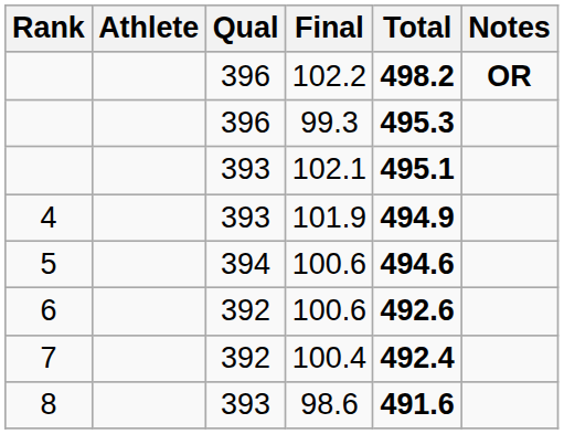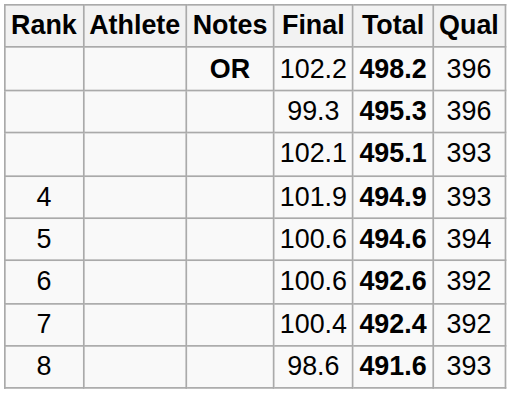 <table class="wikitable sortable" style="text-align: center">
 <tr>
 <th>Rank</th>
 <th>Athlete</th>
-<th>Qual</th>
+<th>Notes</th>
 <th>Final</th>
 <th>Total</th>
-<th>Notes</th>
+<th>Qual</th>
 </tr>
 <tr>
 <td></td>
 <td align=left></td>
-<td>396</td>
+<td><strong>OR</strong></td>
 <td>102.2</td>
 <td><strong>498.2</strong></td>
-<td><strong>OR</strong></td>
+<td>396</td>
 </tr>
 <tr>
 <td></td>
 <td align=left></td>
-<td>396</td>
+<td></td>
 <td>99.3</td>
 <td><strong>495.3</strong></td>
-<td></td>
+<td>396</td>
 </tr>
 <tr>
 <td></td>
 <td align=left></td>
-<td>393</td>
+<td></td>
 <td>102.1</td>
 <td><strong>495.1</strong></td>
-<td></td>
+<td>393</td>
 </tr>
 <tr>
 <td>4</td>
 <td align=left></td>
-<td>393</td>
+<td></td>
 <td>101.9</td>
 <td><strong>494.9</strong></td>
-<td></td>
+<td>393</td>
 </tr>
 <tr>
 <td>5</td>
 <td align=left></td>
-<td>394</td>
+<td></td>
 <td>100.6</td>
 <td><strong>494.6</strong></td>
-<td></td>
+<td>394</td>
 </tr>
 <tr>
 <td>6</td>
 <td align=left></td>
-<td>392</td>
+<td></td>
 <td>100.6</td>
 <td><strong>492.6</strong></td>
-<td></td>
+<td>392</td>
 </tr>
 <tr>
 <td>7</td>
 <td align=left></td>
-<td>392</td>
+<td></td>
 <td>100.4</td>
 <td><strong>492.4</strong></td>
-<td></td>
+<td>392</td>
 </tr>
 <tr>
 <td>8</td>
 <td align=left></td>
-<td>393</td>
+<td></td>
 <td>98.6</td>
 <td><strong>491.6</strong></td>
-<td></td>
+<td>393</td>
 </tr>
 </table>
